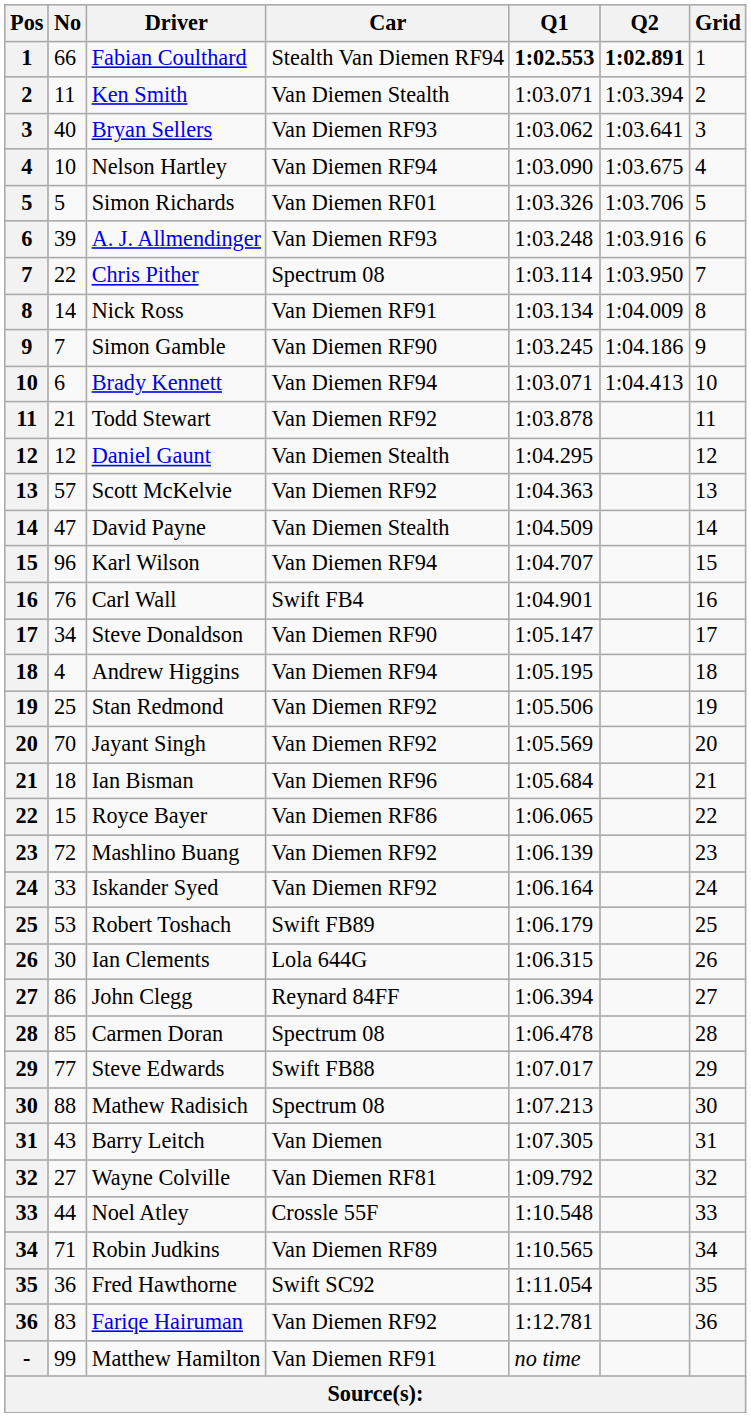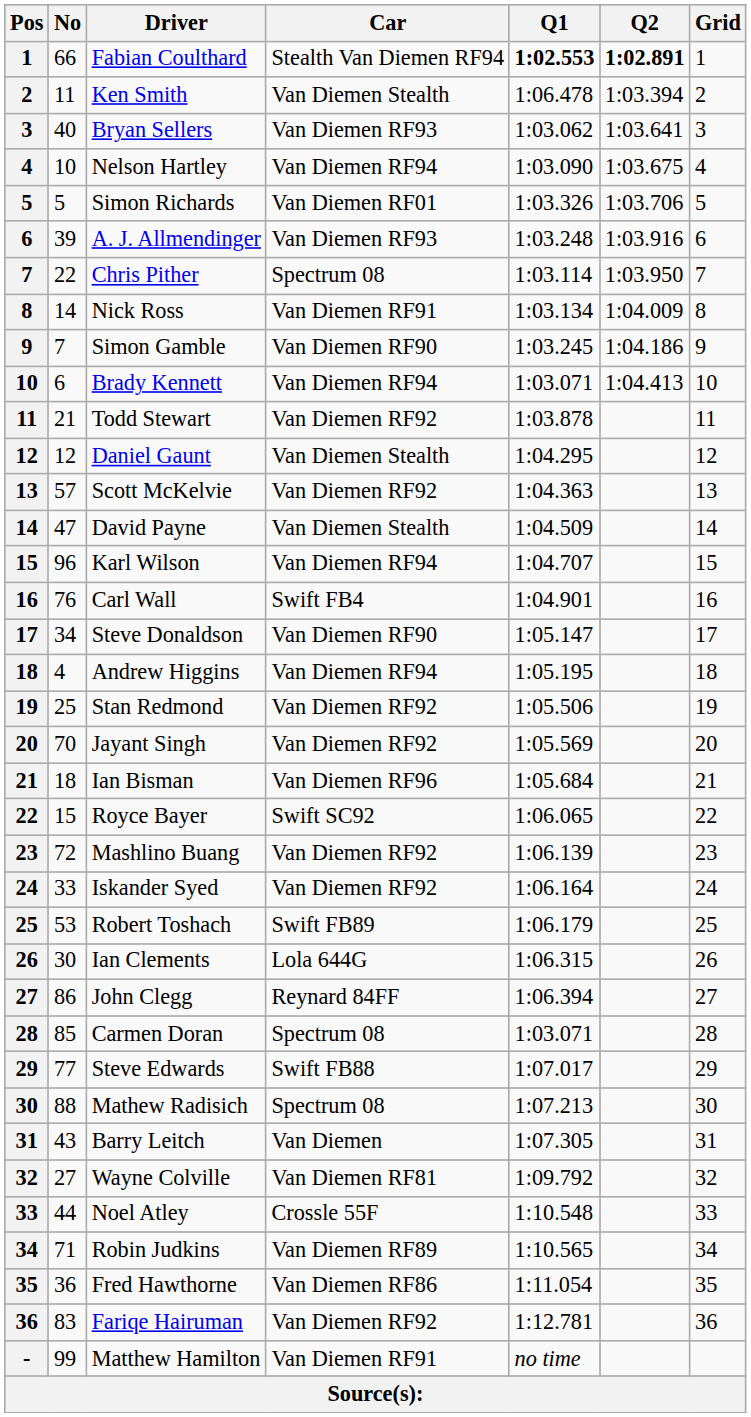 <table class="wikitable" style="font-size: 87%;">
 <tr>
 <th>Pos</th>
 <th>No</th>
 <th>Driver</th>
 <th>Car</th>
 <th>Q1</th>
 <th>Q2</th>
 <th>Grid</th>
 </tr>
 <tr>
 <th>1</th>
 <td>66</td>
 <td> <a href='#'>Fabian Coulthard</a></td>
 <td>Stealth Van Diemen RF94</td>
 <td><strong>1:02.553</strong></td>
 <td><strong>1:02.891</strong></td>
 <td>1</td>
 </tr>
 <tr>
 <th>2</th>
 <td>11</td>
 <td> <a href='#'>Ken Smith</a></td>
 <td>Van Diemen Stealth</td>
-<td>1:03.071</td>
+<td>1:06.478</td>
 <td>1:03.394</td>
 <td>2</td>
 </tr>
 <tr>
 <th>3</th>
 <td>40</td>
 <td> <a href='#'>Bryan Sellers</a></td>
 <td>Van Diemen RF93</td>
 <td>1:03.062</td>
 <td>1:03.641</td>
 <td>3</td>
 </tr>
 <tr>
 <th>4</th>
 <td>10</td>
 <td> Nelson Hartley</td>
 <td>Van Diemen RF94</td>
 <td>1:03.090</td>
 <td>1:03.675</td>
 <td>4</td>
 </tr>
 <tr>
 <th>5</th>
 <td>5</td>
 <td> Simon Richards</td>
 <td>Van Diemen RF01</td>
 <td>1:03.326</td>
 <td>1:03.706</td>
 <td>5</td>
 </tr>
 <tr>
 <th>6</th>
 <td>39</td>
 <td> <a href='#'>A. J. Allmendinger</a></td>
 <td>Van Diemen RF93</td>
 <td>1:03.248</td>
 <td>1:03.916</td>
 <td>6</td>
 </tr>
 <tr>
 <th>7</th>
 <td>22</td>
 <td> <a href='#'>Chris Pither</a></td>
 <td>Spectrum 08</td>
 <td>1:03.114</td>
 <td>1:03.950</td>
 <td>7</td>
 </tr>
 <tr>
 <th>8</th>
 <td>14</td>
 <td> Nick Ross</td>
 <td>Van Diemen RF91</td>
 <td>1:03.134</td>
 <td>1:04.009</td>
 <td>8</td>
 </tr>
 <tr>
 <th>9</th>
 <td>7</td>
 <td> Simon Gamble</td>
 <td>Van Diemen RF90</td>
 <td>1:03.245</td>
 <td>1:04.186</td>
 <td>9</td>
 </tr>
 <tr>
 <th>10</th>
 <td>6</td>
 <td> <a href='#'>Brady Kennett</a></td>
 <td>Van Diemen RF94</td>
 <td>1:03.071</td>
 <td>1:04.413</td>
 <td>10</td>
 </tr>
 <tr>
 <th>11</th>
 <td>21</td>
 <td> Todd Stewart</td>
 <td>Van Diemen RF92</td>
 <td>1:03.878</td>
 <td></td>
 <td>11</td>
 </tr>
 <tr>
 <th>12</th>
 <td>12</td>
 <td> <a href='#'>Daniel Gaunt</a></td>
 <td>Van Diemen Stealth</td>
 <td>1:04.295</td>
 <td></td>
 <td>12</td>
 </tr>
 <tr>
 <th>13</th>
 <td>57</td>
 <td> Scott McKelvie</td>
 <td>Van Diemen RF92</td>
 <td>1:04.363</td>
 <td></td>
 <td>13</td>
 </tr>
 <tr>
 <th>14</th>
 <td>47</td>
 <td> David Payne</td>
 <td>Van Diemen Stealth</td>
 <td>1:04.509</td>
 <td></td>
 <td>14</td>
 </tr>
 <tr>
 <th>15</th>
 <td>96</td>
 <td> Karl Wilson</td>
 <td>Van Diemen RF94</td>
 <td>1:04.707</td>
 <td></td>
 <td>15</td>
 </tr>
 <tr>
 <th>16</th>
 <td>76</td>
 <td> Carl Wall</td>
 <td>Swift FB4</td>
 <td>1:04.901</td>
 <td></td>
 <td>16</td>
 </tr>
 <tr>
 <th>17</th>
 <td>34</td>
 <td> Steve Donaldson</td>
 <td>Van Diemen RF90</td>
 <td>1:05.147</td>
 <td></td>
 <td>17</td>
 </tr>
 <tr>
 <th>18</th>
 <td>4</td>
 <td> Andrew Higgins</td>
 <td>Van Diemen RF94</td>
 <td>1:05.195</td>
 <td></td>
 <td>18</td>
 </tr>
 <tr>
 <th>19</th>
 <td>25</td>
 <td> Stan Redmond</td>
 <td>Van Diemen RF92</td>
 <td>1:05.506</td>
 <td></td>
 <td>19</td>
 </tr>
 <tr>
 <th>20</th>
 <td>70</td>
 <td> Jayant Singh</td>
 <td>Van Diemen RF92</td>
 <td>1:05.569</td>
 <td></td>
 <td>20</td>
 </tr>
 <tr>
 <th>21</th>
 <td>18</td>
 <td> Ian Bisman</td>
 <td>Van Diemen RF96</td>
 <td>1:05.684</td>
 <td></td>
 <td>21</td>
 </tr>
 <tr>
 <th>22</th>
 <td>15</td>
 <td> Royce Bayer</td>
-<td>Van Diemen RF86</td>
+<td>Swift SC92</td>
 <td>1:06.065</td>
 <td></td>
 <td>22</td>
 </tr>
 <tr>
 <th>23</th>
 <td>72</td>
 <td> Mashlino Buang</td>
 <td>Van Diemen RF92</td>
 <td>1:06.139</td>
 <td></td>
 <td>23</td>
 </tr>
 <tr>
 <th>24</th>
 <td>33</td>
 <td> Iskander Syed</td>
 <td>Van Diemen RF92</td>
 <td>1:06.164</td>
 <td></td>
 <td>24</td>
 </tr>
 <tr>
 <th>25</th>
 <td>53</td>
 <td> Robert Toshach</td>
 <td>Swift FB89</td>
 <td>1:06.179</td>
 <td></td>
 <td>25</td>
 </tr>
 <tr>
 <th>26</th>
 <td>30</td>
 <td> Ian Clements</td>
 <td>Lola 644G</td>
 <td>1:06.315</td>
 <td></td>
 <td>26</td>
 </tr>
 <tr>
 <th>27</th>
 <td>86</td>
 <td> John Clegg</td>
 <td>Reynard 84FF</td>
 <td>1:06.394</td>
 <td></td>
 <td>27</td>
 </tr>
 <tr>
 <th>28</th>
 <td>85</td>
 <td> Carmen Doran</td>
 <td>Spectrum 08</td>
-<td>1:06.478</td>
+<td>1:03.071</td>
 <td></td>
 <td>28</td>
 </tr>
 <tr>
 <th>29</th>
 <td>77</td>
 <td> Steve Edwards</td>
 <td>Swift FB88</td>
 <td>1:07.017</td>
 <td></td>
 <td>29</td>
 </tr>
 <tr>
 <th>30</th>
 <td>88</td>
 <td> Mathew Radisich</td>
 <td>Spectrum 08</td>
 <td>1:07.213</td>
 <td></td>
 <td>30</td>
 </tr>
 <tr>
 <th>31</th>
 <td>43</td>
 <td> Barry Leitch</td>
 <td>Van Diemen</td>
 <td>1:07.305</td>
 <td></td>
 <td>31</td>
 </tr>
 <tr>
 <th>32</th>
 <td>27</td>
 <td> Wayne Colville</td>
 <td>Van Diemen RF81</td>
 <td>1:09.792</td>
 <td></td>
 <td>32</td>
 </tr>
 <tr>
 <th>33</th>
 <td>44</td>
 <td> Noel Atley</td>
 <td>Crossle 55F</td>
 <td>1:10.548</td>
 <td></td>
 <td>33</td>
 </tr>
 <tr>
 <th>34</th>
 <td>71</td>
 <td> Robin Judkins</td>
 <td>Van Diemen RF89</td>
 <td>1:10.565</td>
 <td></td>
 <td>34</td>
 </tr>
 <tr>
 <th>35</th>
 <td>36</td>
 <td> Fred Hawthorne</td>
-<td>Swift SC92</td>
+<td>Van Diemen RF86</td>
 <td>1:11.054</td>
 <td></td>
 <td>35</td>
 </tr>
 <tr>
 <th>36</th>
 <td>83</td>
 <td> <a href='#'>Fariqe Hairuman</a></td>
 <td>Van Diemen RF92</td>
 <td>1:12.781</td>
 <td></td>
 <td>36</td>
 </tr>
 <tr>
 <th>-</th>
 <td>99</td>
 <td> Matthew Hamilton</td>
 <td>Van Diemen RF91</td>
 <td><em>no time</em></td>
 <td></td>
 <td></td>
 </tr>
 <tr>
 <th colspan=8>Source(s):</th>
 </tr>
 </table>
